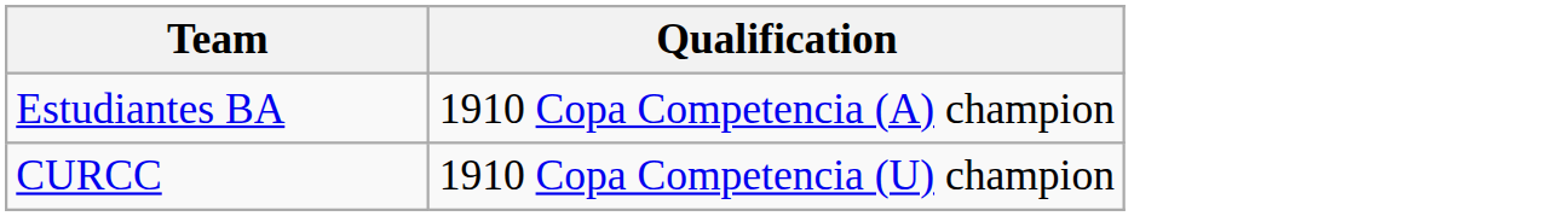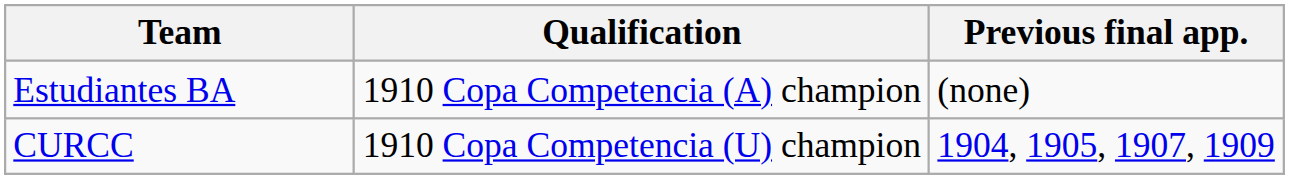 <table class="wikitable">
 <tr>
 <th width=150px>Team</th>
 <th width= px>Qualification</th>
+<th width= px>Previous final app.</th>
 </tr>
 <tr>
 <td> <a href='#'>Estudiantes BA</a></td>
 <td>1910 <a href='#'>Copa Competencia (A)</a> champion</td>
+<td>(none)</td>
 </tr>
 <tr>
 <td> <a href='#'>CURCC</a></td>
 <td>1910 <a href='#'>Copa Competencia (U)</a> champion</td>
+<td><a href='#'>1904</a>, <a href='#'>1905</a>, <a href='#'>1907</a>, <a href='#'>1909</a></td>
 </tr>
 </table>
